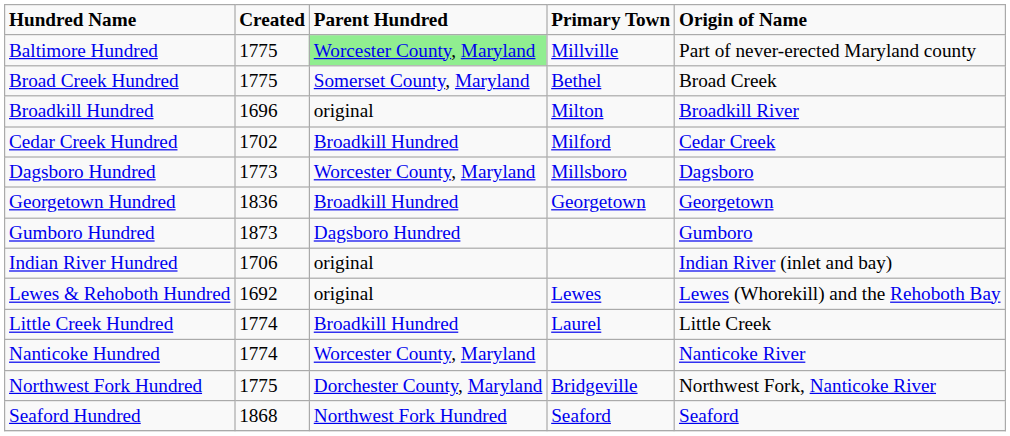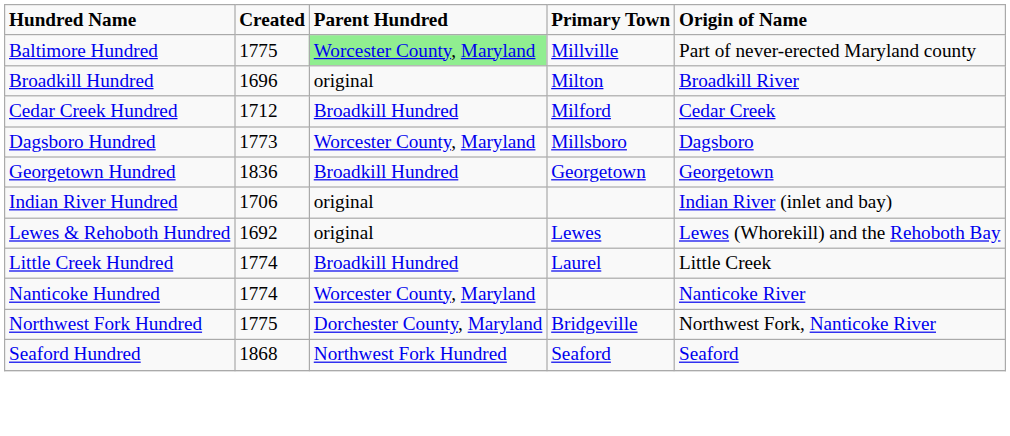 <table class="wikitable sortable">
 <tr>
 <td><strong>Hundred Name</strong></td>
 <td><strong>Created</strong></td>
 <td><strong>Parent Hundred</strong></td>
 <td><strong>Primary Town</strong></td>
 <td><strong>Origin of Name</strong></td>
 </tr>
 <tr>
 <td><a href='#'>Baltimore Hundred</a></td>
 <td>1775</td>
 <td style="background: lightgreen;"><a href='#'>Worcester County</a>, <a href='#'>Maryland</a></td>
 <td><a href='#'>Millville</a></td>
 <td>Part of never-erected Maryland county</td>
 </tr>
 <tr>
-<td><a href='#'>Broad Creek Hundred</a></td>
-<td>1775</td>
-<td><a href='#'>Somerset County</a>, <a href='#'>Maryland</a></td>
-<td><a href='#'>Bethel</a></td>
-<td>Broad Creek</td>
-</tr>
-<tr>
 <td><a href='#'>Broadkill Hundred</a></td>
 <td>1696</td>
 <td>original</td>
 <td><a href='#'>Milton</a></td>
 <td><a href='#'>Broadkill River</a></td>
 </tr>
 <tr>
 <td><a href='#'>Cedar Creek Hundred</a></td>
-<td>1702</td>
+<td>1712</td>
 <td><a href='#'>Broadkill Hundred</a></td>
 <td><a href='#'>Milford</a></td>
 <td><a href='#'>Cedar Creek</a></td>
 </tr>
 <tr>
 <td><a href='#'>Dagsboro Hundred</a></td>
 <td>1773</td>
 <td><a href='#'>Worcester County</a>, <a href='#'>Maryland</a></td>
 <td><a href='#'>Millsboro</a></td>
 <td><a href='#'>Dagsboro</a></td>
 </tr>
 <tr>
 <td><a href='#'>Georgetown Hundred</a></td>
 <td>1836</td>
 <td><a href='#'>Broadkill Hundred</a></td>
 <td><a href='#'>Georgetown</a></td>
 <td><a href='#'>Georgetown</a></td>
-</tr>
-<tr>
-<td><a href='#'>Gumboro Hundred</a></td>
-<td>1873</td>
-<td><a href='#'>Dagsboro Hundred</a></td>
-<td></td>
-<td><a href='#'>Gumboro</a></td>
 </tr>
 <tr>
 <td><a href='#'>Indian River Hundred</a></td>
 <td>1706</td>
 <td>original</td>
 <td></td>
 <td><a href='#'>Indian River</a> (inlet and bay)</td>
 </tr>
 <tr>
 <td><a href='#'>Lewes & Rehoboth Hundred</a></td>
 <td>1692</td>
 <td>original</td>
 <td><a href='#'>Lewes</a></td>
 <td><a href='#'>Lewes</a> (Whorekill) and the <a href='#'>Rehoboth Bay</a></td>
 </tr>
 <tr>
 <td><a href='#'>Little Creek Hundred</a></td>
 <td>1774</td>
 <td><a href='#'>Broadkill Hundred</a></td>
 <td><a href='#'>Laurel</a></td>
 <td>Little Creek</td>
 </tr>
 <tr>
 <td><a href='#'>Nanticoke Hundred</a></td>
 <td>1774</td>
 <td><a href='#'>Worcester County</a>, <a href='#'>Maryland</a></td>
 <td></td>
 <td><a href='#'>Nanticoke River</a></td>
 </tr>
 <tr>
 <td><a href='#'>Northwest Fork Hundred</a></td>
 <td>1775</td>
 <td><a href='#'>Dorchester County</a>, <a href='#'>Maryland</a></td>
 <td><a href='#'>Bridgeville</a></td>
 <td>Northwest Fork, <a href='#'>Nanticoke River</a></td>
 </tr>
 <tr>
 <td><a href='#'>Seaford Hundred</a></td>
 <td>1868</td>
 <td><a href='#'>Northwest Fork Hundred</a></td>
 <td><a href='#'>Seaford</a></td>
 <td><a href='#'>Seaford</a></td>
 </tr>
 <tr>
 </tr>
 </table>
